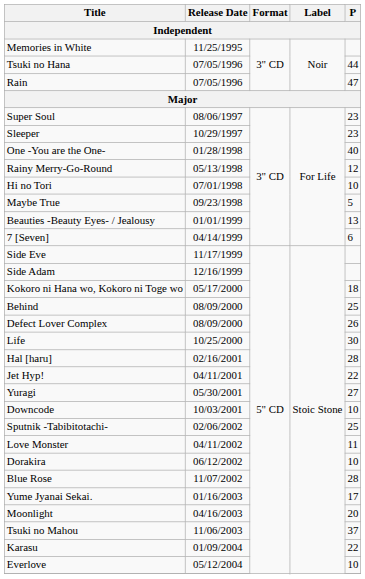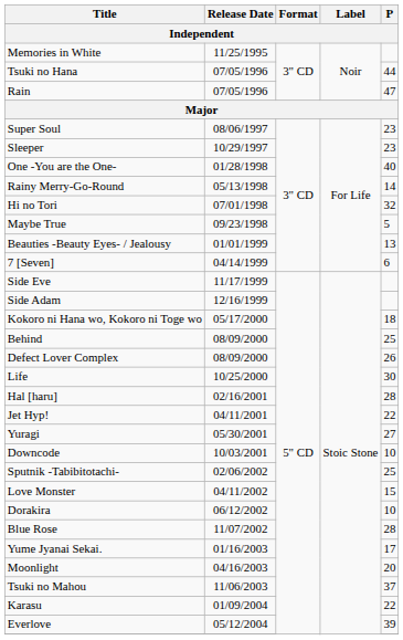 <table class="wikitable">
 <tr>
 <th>Title</th>
 <th>Release Date</th>
 <th>Format</th>
 <th>Label</th>
 <th>P</th>
 </tr>
 <tr>
 <th colspan="5">Independent</th>
 </tr>
 <tr>
 <td>Memories in White</td>
 <td style="text-align:center">11/25/1995</td>
 <td rowspan="3" style="text-align:center">3" CD</td>
 <td rowspan="3" style="text-align:center">Noir</td>
 </tr>
 <tr>
 <td>Tsuki no Hana</td>
 <td style="text-align:center">07/05/1996</td>
 <td>44</td>
 </tr>
 <tr>
 <td>Rain</td>
 <td style="text-align:center">07/05/1996</td>
 <td>47</td>
 </tr>
 <tr>
 <th colspan="5">Major</th>
 </tr>
 <tr>
 <td>Super Soul</td>
 <td style="text-align:center">08/06/1997</td>
 <td rowspan="8" style="text-align:center">3" CD</td>
 <td rowspan="8" style="text-align:center">For Life</td>
 <td>23</td>
 </tr>
 <tr>
 <td>Sleeper</td>
 <td style="text-align:center">10/29/1997</td>
 <td>23</td>
 </tr>
 <tr>
 <td>One -You are the One-</td>
 <td style="text-align:center">01/28/1998</td>
 <td>40</td>
 </tr>
 <tr>
 <td>Rainy Merry-Go-Round</td>
 <td style="text-align:center">05/13/1998</td>
-<td>12</td>
+<td>14</td>
 </tr>
 <tr>
 <td>Hi no Tori</td>
 <td style="text-align:center">07/01/1998</td>
-<td>10</td>
+<td>32</td>
 </tr>
 <tr>
 <td>Maybe True</td>
 <td style="text-align:center">09/23/1998</td>
 <td>5</td>
 </tr>
 <tr>
 <td>Beauties -Beauty Eyes- / Jealousy</td>
 <td style="text-align:center">01/01/1999</td>
 <td>13</td>
 </tr>
 <tr>
 <td>7 [Seven]</td>
 <td style="text-align:center">04/14/1999</td>
 <td>6</td>
 </tr>
 <tr>
 <td>Side Eve</td>
 <td style="text-align:center">11/17/1999</td>
 <td rowspan="20" style="text-align:center">5" CD</td>
 <td rowspan="20" style="text-align:center">Stoic Stone</td>
 </tr>
 <tr>
 <td>Side Adam</td>
 <td style="text-align:center">12/16/1999</td>
 <td></td>
 </tr>
 <tr>
 <td>Kokoro ni Hana wo, Kokoro ni Toge wo</td>
 <td style="text-align:center">05/17/2000</td>
 <td>18</td>
 </tr>
 <tr>
 <td>Behind</td>
 <td style="text-align:center">08/09/2000</td>
 <td>25</td>
 </tr>
 <tr>
 <td>Defect Lover Complex</td>
 <td style="text-align:center">08/09/2000</td>
 <td>26</td>
 </tr>
 <tr>
 <td>Life</td>
 <td style="text-align:center">10/25/2000</td>
 <td>30</td>
 </tr>
 <tr>
 <td>Hal [haru]</td>
 <td style="text-align:center">02/16/2001</td>
 <td>28</td>
 </tr>
 <tr>
 <td>Jet Hyp!</td>
 <td style="text-align:center">04/11/2001</td>
 <td>22</td>
 </tr>
 <tr>
 <td>Yuragi</td>
 <td style="text-align:center">05/30/2001</td>
 <td>27</td>
 </tr>
 <tr>
 <td>Downcode</td>
 <td style="text-align:center">10/03/2001</td>
 <td>10</td>
 </tr>
 <tr>
 <td>Sputnik -Tabibitotachi-</td>
 <td style="text-align:center">02/06/2002</td>
 <td>25</td>
 </tr>
 <tr>
 <td>Love Monster</td>
 <td style="text-align:center">04/11/2002</td>
-<td>11</td>
+<td>15</td>
 </tr>
 <tr>
 <td>Dorakira</td>
 <td style="text-align:center">06/12/2002</td>
 <td>10</td>
 </tr>
 <tr>
 <td>Blue Rose</td>
 <td style="text-align:center">11/07/2002</td>
 <td>28</td>
 </tr>
 <tr>
 <td>Yume Jyanai Sekai.</td>
 <td style="text-align:center">01/16/2003</td>
 <td>17</td>
 </tr>
 <tr>
 <td>Moonlight</td>
 <td style="text-align:center">04/16/2003</td>
 <td>20</td>
 </tr>
 <tr>
 <td>Tsuki no Mahou</td>
 <td style="text-align:center">11/06/2003</td>
 <td>37</td>
 </tr>
 <tr>
 <td>Karasu</td>
 <td style="text-align:center">01/09/2004</td>
 <td>22</td>
 </tr>
 <tr>
 <td>Everlove</td>
 <td style="text-align:center">05/12/2004</td>
-<td>10</td>
+<td>39</td>
 </tr>
 <tr>
 </tr>
 </table>
